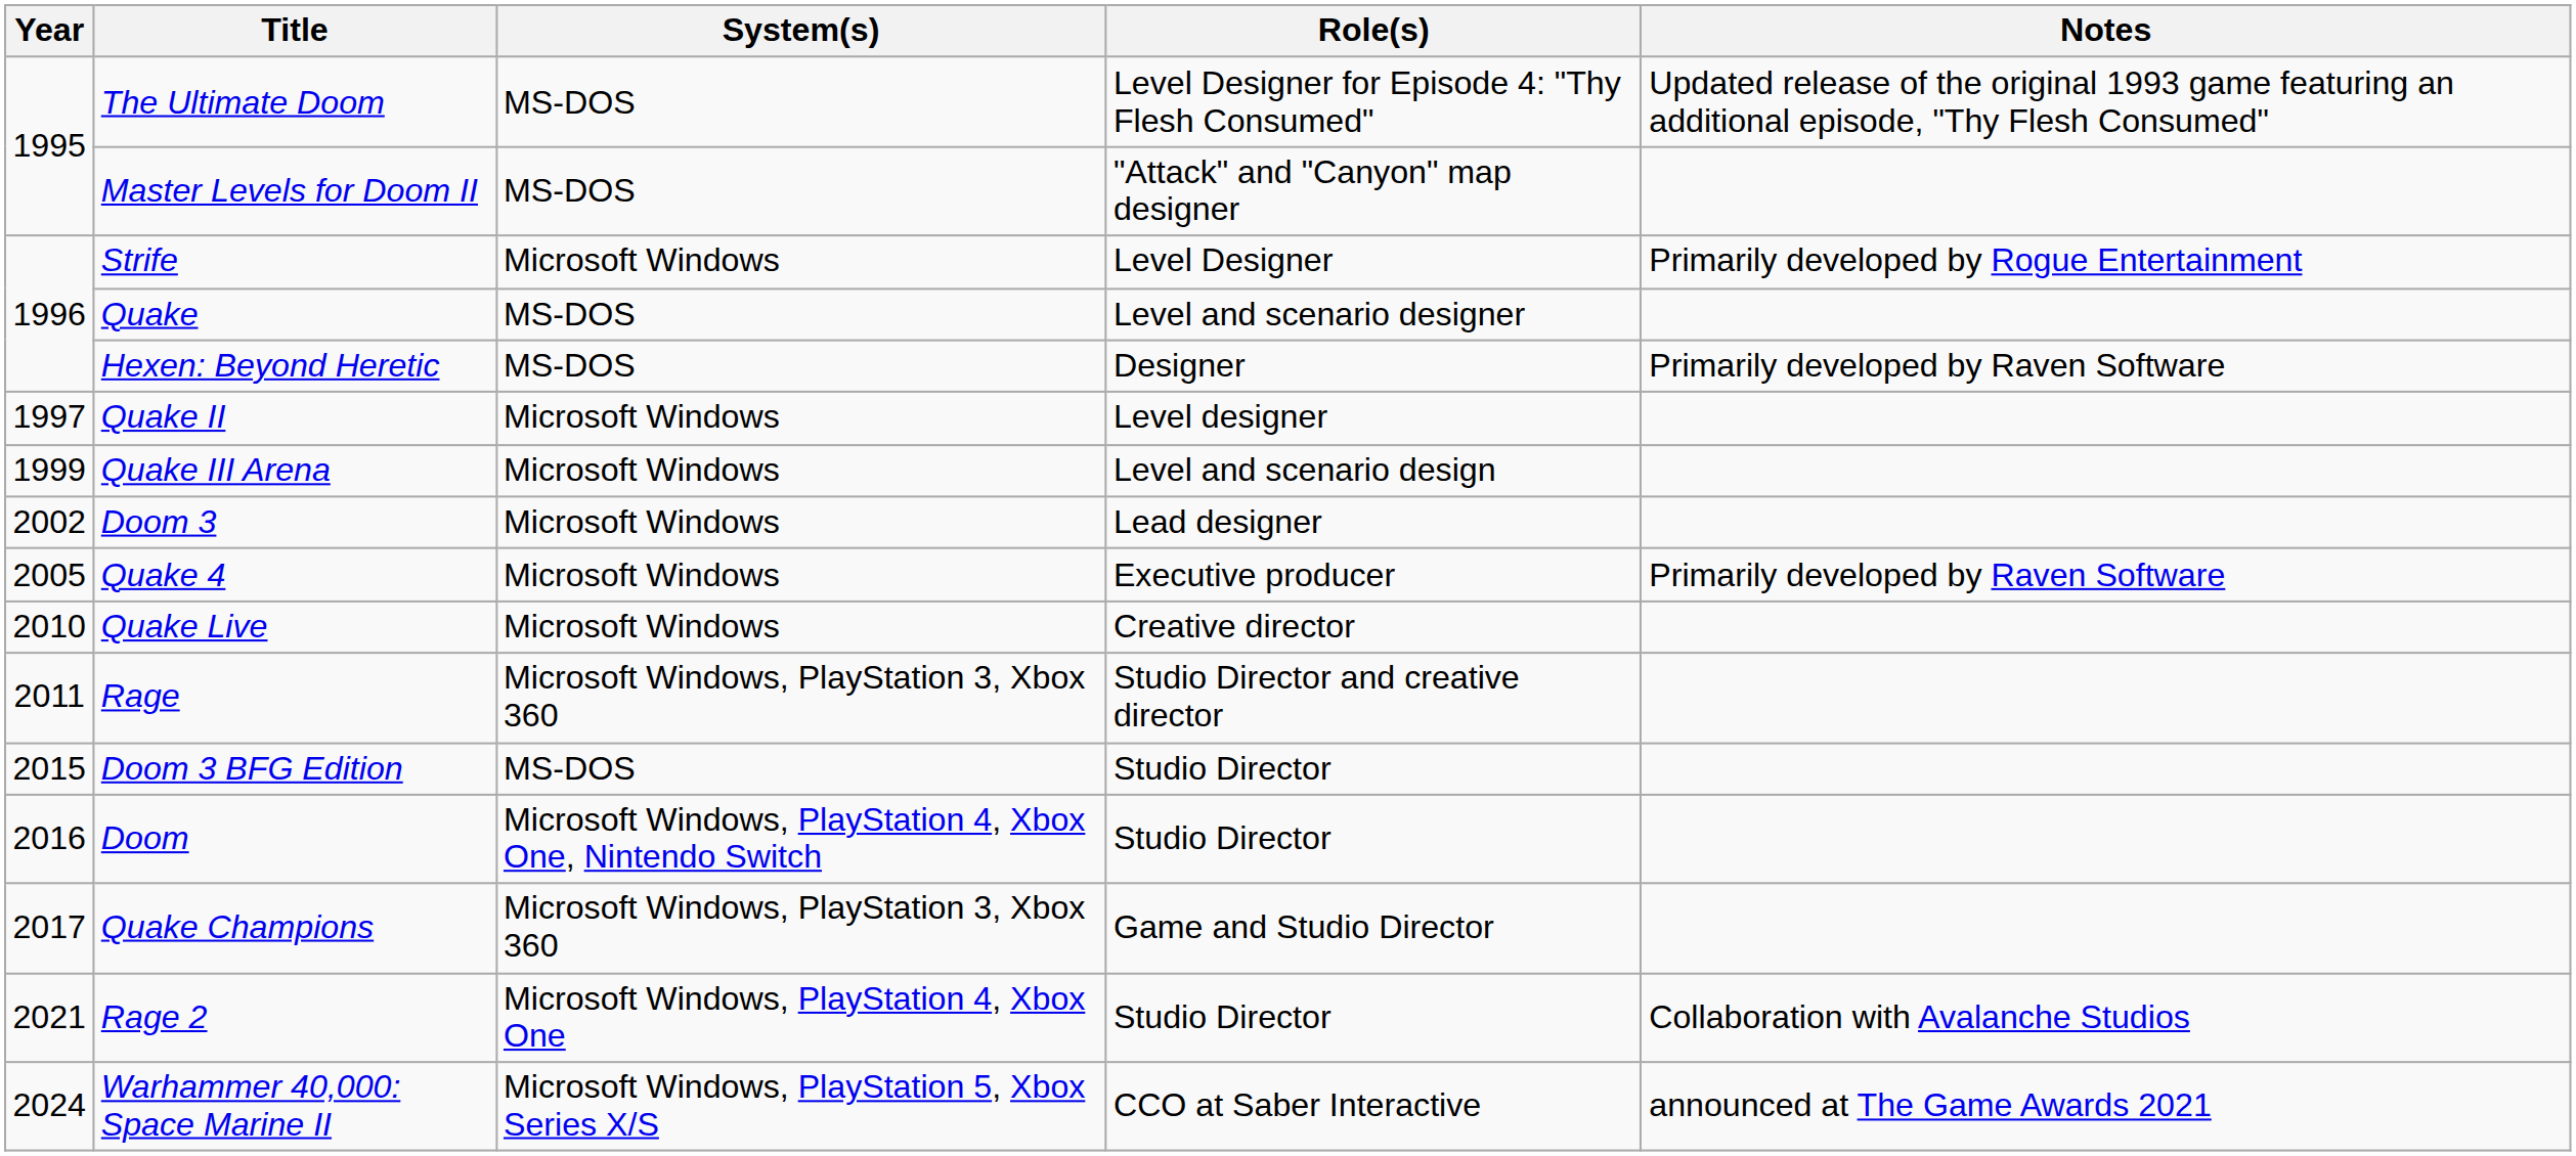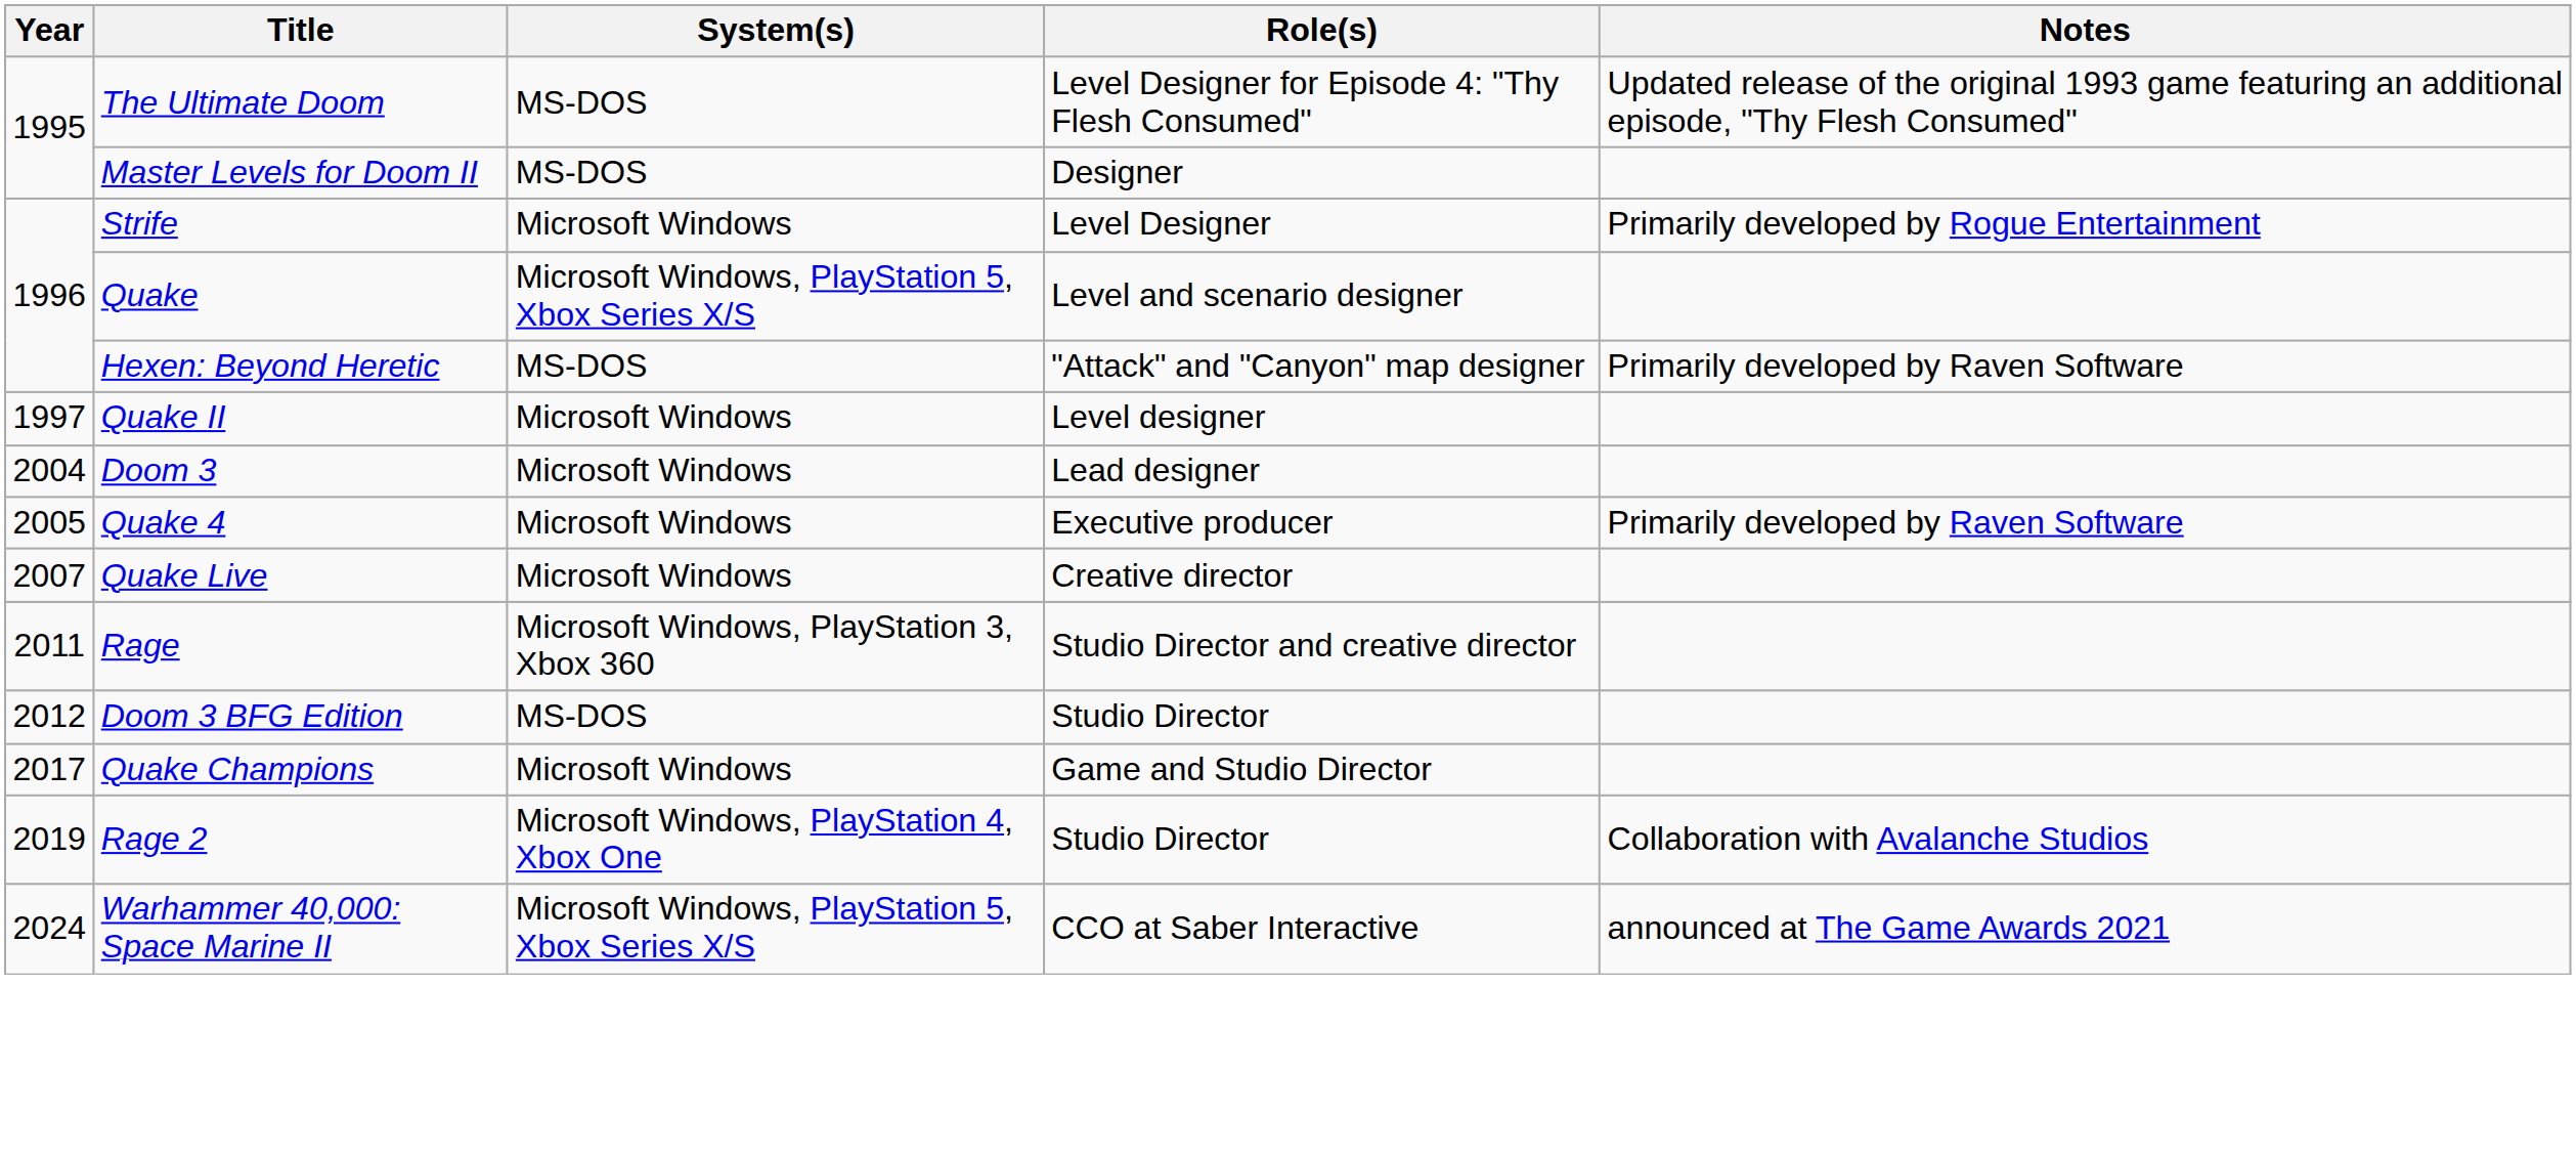 <table class="wikitable">
 <tr>
 <th>Year</th>
 <th>Title</th>
 <th>System(s)</th>
 <th>Role(s)</th>
 <th>Notes</th>
 </tr>
 <tr>
 <td style="text-align:center;" rowspan="2">1995</td>
 <td style="text-align:left;"><em><a href='#'>The Ultimate Doom</a></em></td>
 <td>MS-DOS</td>
 <td>Level Designer for Episode 4: "Thy Flesh Consumed"</td>
 <td>Updated release of the original 1993 game featuring an additional episode, "Thy Flesh Consumed"</td>
 </tr>
 <tr>
 <td style="text-align:left;"><em><a href='#'>Master Levels for Doom II</a></em></td>
 <td>MS-DOS</td>
-<td>"Attack" and "Canyon" map designer</td>
+<td>Designer</td>
 <td></td>
 </tr>
 <tr>
 <td style="text-align:center;" rowspan="3">1996</td>
 <td style="text-align:left;"><em><a href='#'>Strife</a></em></td>
 <td>Microsoft Windows</td>
 <td>Level Designer</td>
 <td>Primarily developed by <a href='#'>Rogue Entertainment</a></td>
 </tr>
 <tr>
 <td style="text-align:left;"><em><a href='#'>Quake</a></em></td>
-<td>MS-DOS</td>
+<td>Microsoft Windows, <a href='#'>PlayStation 5</a>, <a href='#'>Xbox Series X/S</a></td>
 <td>Level and scenario designer</td>
 <td></td>
 </tr>
 <tr>
 <td style="text-align:left;"><em><a href='#'>Hexen: Beyond Heretic</a></em></td>
 <td>MS-DOS</td>
-<td>Designer</td>
+<td>"Attack" and "Canyon" map designer</td>
 <td>Primarily developed by Raven Software</td>
 </tr>
 <tr>
 <td style="text-align:center;">1997</td>
 <td style="text-align:left;"><em><a href='#'>Quake II</a></em></td>
 <td>Microsoft Windows</td>
 <td>Level designer</td>
 <td></td>
 </tr>
 <tr>
-<td style="text-align:center;">1999</td>
-<td style="text-align:left;"><em><a href='#'>Quake III Arena</a></em></td>
-<td>Microsoft Windows</td>
-<td>Level and scenario design</td>
-<td></td>
-</tr>
-<tr>
-<td style="text-align:center;">2002</td>
+<td style="text-align:center;">2004</td>
 <td style="text-align:left;"><em><a href='#'>Doom 3</a></em></td>
 <td>Microsoft Windows</td>
 <td>Lead designer</td>
 <td></td>
 </tr>
 <tr>
 <td style="text-align:center;">2005</td>
 <td style="text-align:left;"><em><a href='#'>Quake 4</a></em></td>
 <td>Microsoft Windows</td>
 <td>Executive producer</td>
 <td>Primarily developed by <a href='#'>Raven Software</a></td>
 </tr>
 <tr>
-<td style="text-align:center;">2010</td>
+<td style="text-align:center;">2007</td>
 <td style="text-align:left;"><em><a href='#'>Quake Live</a></em></td>
 <td>Microsoft Windows</td>
 <td>Creative director</td>
 <td></td>
 </tr>
 <tr>
 <td style="text-align:center;">2011</td>
 <td style="text-align:left;"><em><a href='#'>Rage</a></em></td>
 <td>Microsoft Windows, PlayStation 3, Xbox 360</td>
 <td>Studio Director and creative director</td>
 <td></td>
 </tr>
 <tr>
-<td style="text-align:center;">2015</td>
+<td style="text-align:center;">2012</td>
 <td style="text-align:left;"><em><a href='#'>Doom 3 BFG Edition</a></em></td>
 <td>MS-DOS</td>
 <td>Studio Director</td>
 <td></td>
 </tr>
 <tr>
-<td style="text-align:center;">2016</td>
-<td style="text-align:left;"><em><a href='#'>Doom</a></em></td>
-<td>Microsoft Windows, <a href='#'>PlayStation 4</a>, <a href='#'>Xbox One</a>, <a href='#'>Nintendo Switch</a></td>
-<td>Studio Director</td>
-<td></td>
-</tr>
-<tr>
 <td style="text-align:center;">2017</td>
 <td style="text-align:left;"><em><a href='#'>Quake Champions</a></em></td>
-<td>Microsoft Windows, PlayStation 3, Xbox 360</td>
+<td>Microsoft Windows</td>
 <td>Game and Studio Director</td>
 <td></td>
 </tr>
 <tr>
-<td style="text-align:center;">2021</td>
+<td style="text-align:center;">2019</td>
 <td style="text-align:left;"><em><a href='#'>Rage 2</a></em></td>
 <td>Microsoft Windows, <a href='#'>PlayStation 4</a>, <a href='#'>Xbox One</a></td>
 <td>Studio Director</td>
 <td>Collaboration with <a href='#'>Avalanche Studios</a></td>
 </tr>
 <tr>
 <td style="text-align:center;">2024</td>
 <td style="text-align:left;"><em><a href='#'>Warhammer 40,000: Space Marine II</a></em></td>
 <td>Microsoft Windows, <a href='#'>PlayStation 5</a>, <a href='#'>Xbox Series X/S</a></td>
 <td>CCO at Saber Interactive</td>
 <td>announced at <a href='#'>The Game Awards 2021</a></td>
 </tr>
 </table>
